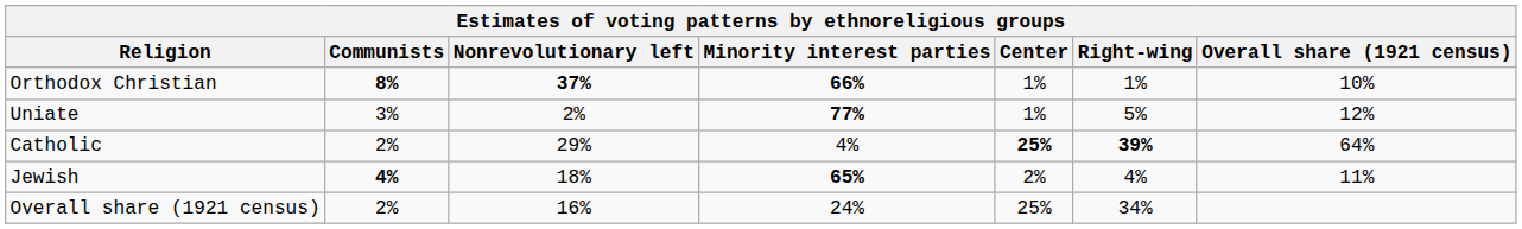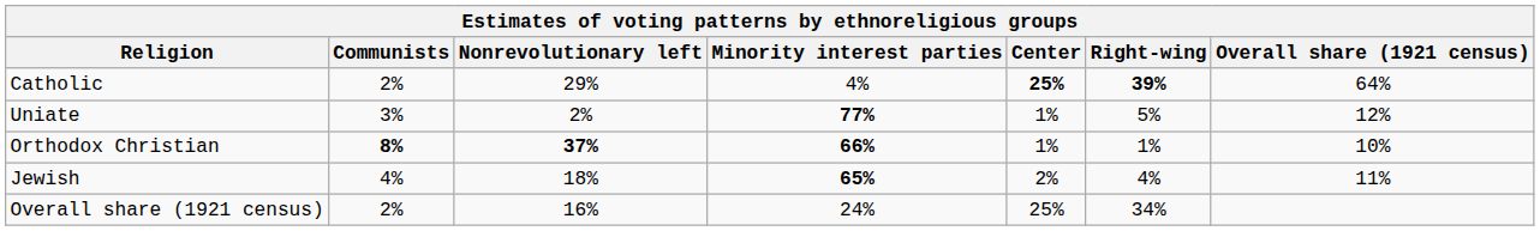 <table class=wikitable style=text-align:center>
 <tr>
 <th colspan=7>Estimates of voting patterns by ethnoreligious groups</th>
 </tr>
 <tr>
 <th>Religion</th>
 <th>Communists</th>
 <th>Nonrevolutionary left</th>
 <th>Minority interest parties</th>
 <th>Center</th>
 <th>Right-wing</th>
 <th>Overall share (1921 census)</th>
 </tr>
 <tr>
-<td align=left>Orthodox Christian</td>
-<td><strong>8%</strong></td>
-<td><strong>37%</strong></td>
-<td><strong>66%</strong></td>
-<td>1%</td>
-<td>1%</td>
-<td>10%</td>
+<td align=left>Catholic</td>
+<td>2%</td>
+<td>29%</td>
+<td>4%</td>
+<td><strong>25%</strong></td>
+<td><strong>39%</strong></td>
+<td>64%</td>
 </tr>
 <tr>
 <td align=left>Uniate</td>
 <td>3%</td>
 <td>2%</td>
 <td><strong>77%</strong></td>
 <td>1%</td>
 <td>5%</td>
 <td>12%</td>
 </tr>
 <tr>
-<td align=left>Catholic</td>
-<td>2%</td>
-<td>29%</td>
-<td>4%</td>
-<td><strong>25%</strong></td>
-<td><strong>39%</strong></td>
-<td>64%</td>
+<td align=left>Orthodox Christian</td>
+<td><strong>8%</strong></td>
+<td><strong>37%</strong></td>
+<td><strong>66%</strong></td>
+<td>1%</td>
+<td>1%</td>
+<td>10%</td>
 </tr>
 <tr>
 <td align=left>Jewish</td>
-<td><strong>4%</strong></td>
+<td>4%</td>
 <td>18%</td>
 <td><strong>65%</strong></td>
 <td>2%</td>
 <td>4%</td>
 <td>11%</td>
 </tr>
 <tr>
 <td align=left>Overall share (1921 census)</td>
 <td>2%</td>
 <td>16%</td>
 <td>24%</td>
 <td>25%</td>
 <td>34%</td>
 <td></td>
 </tr>
 </table>
